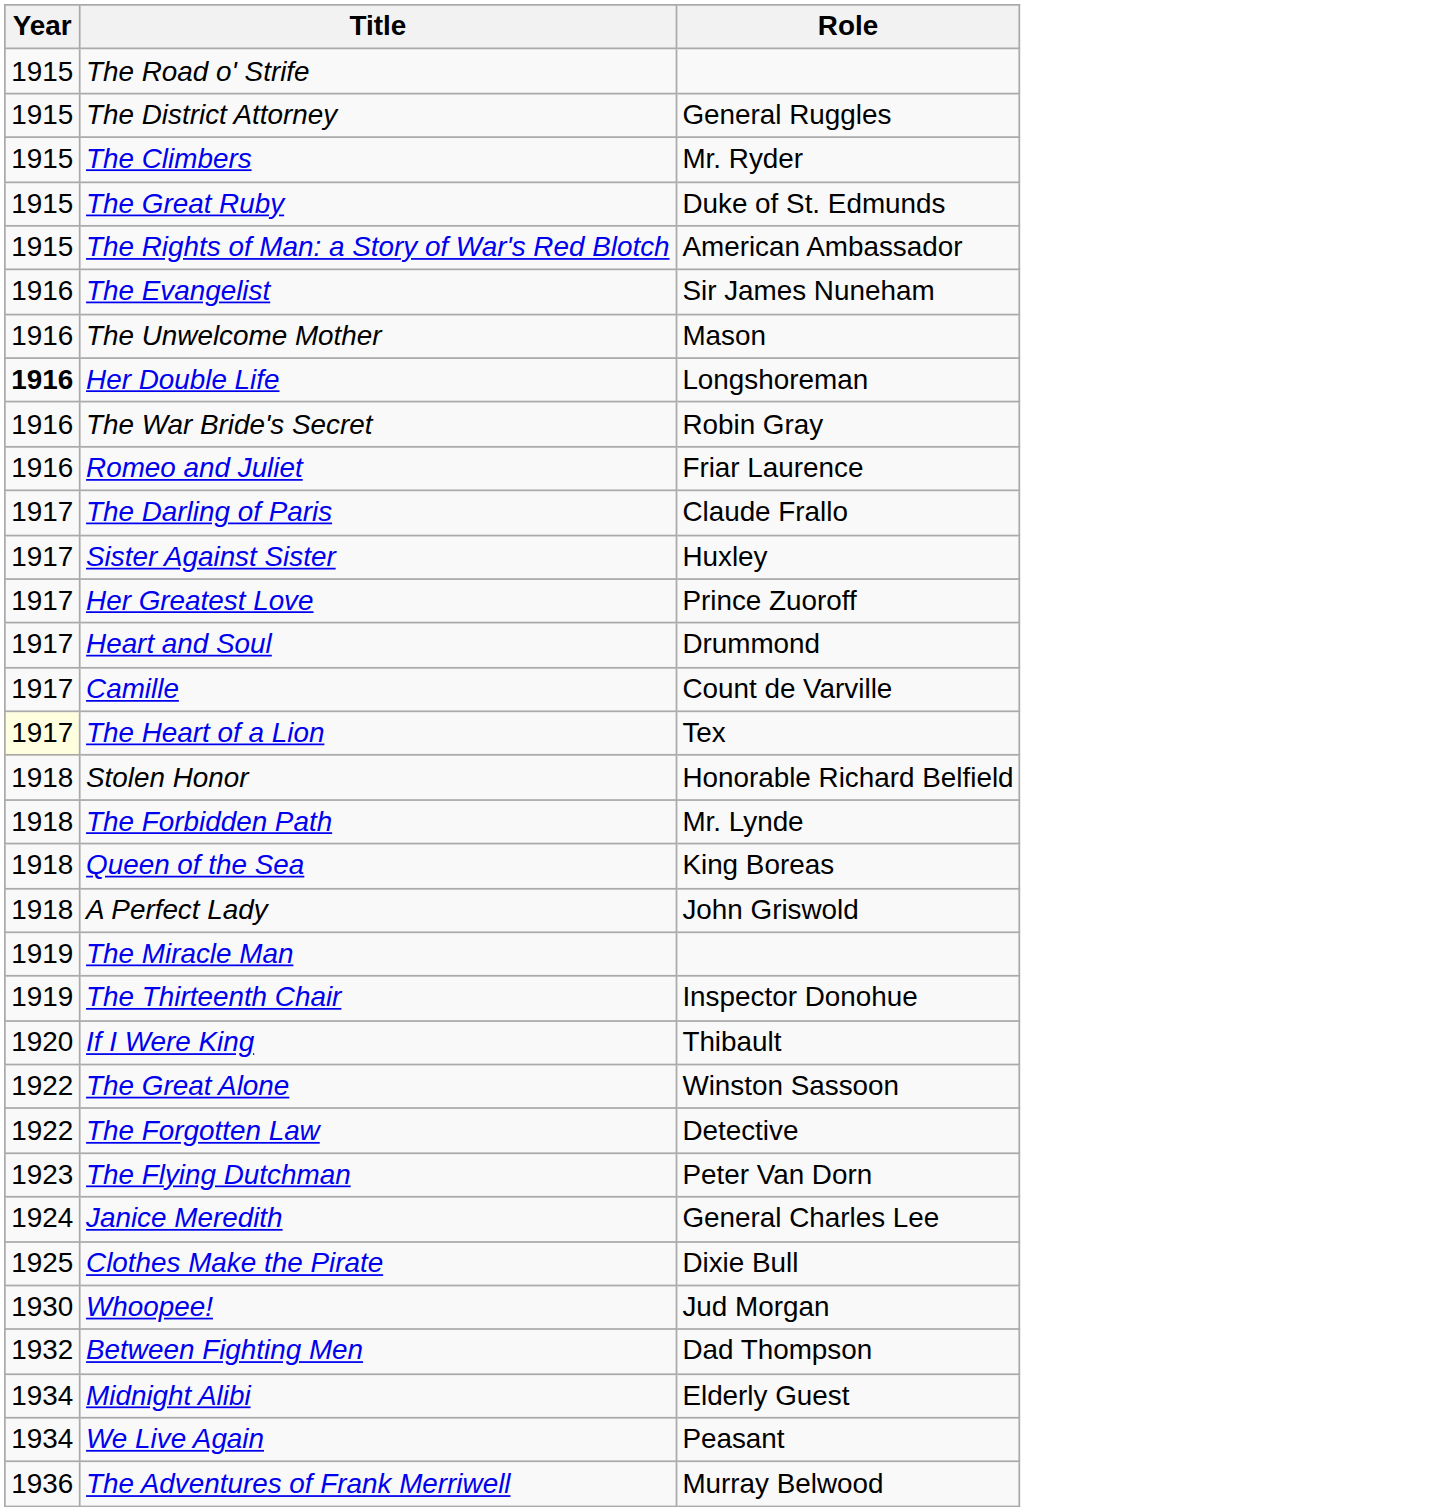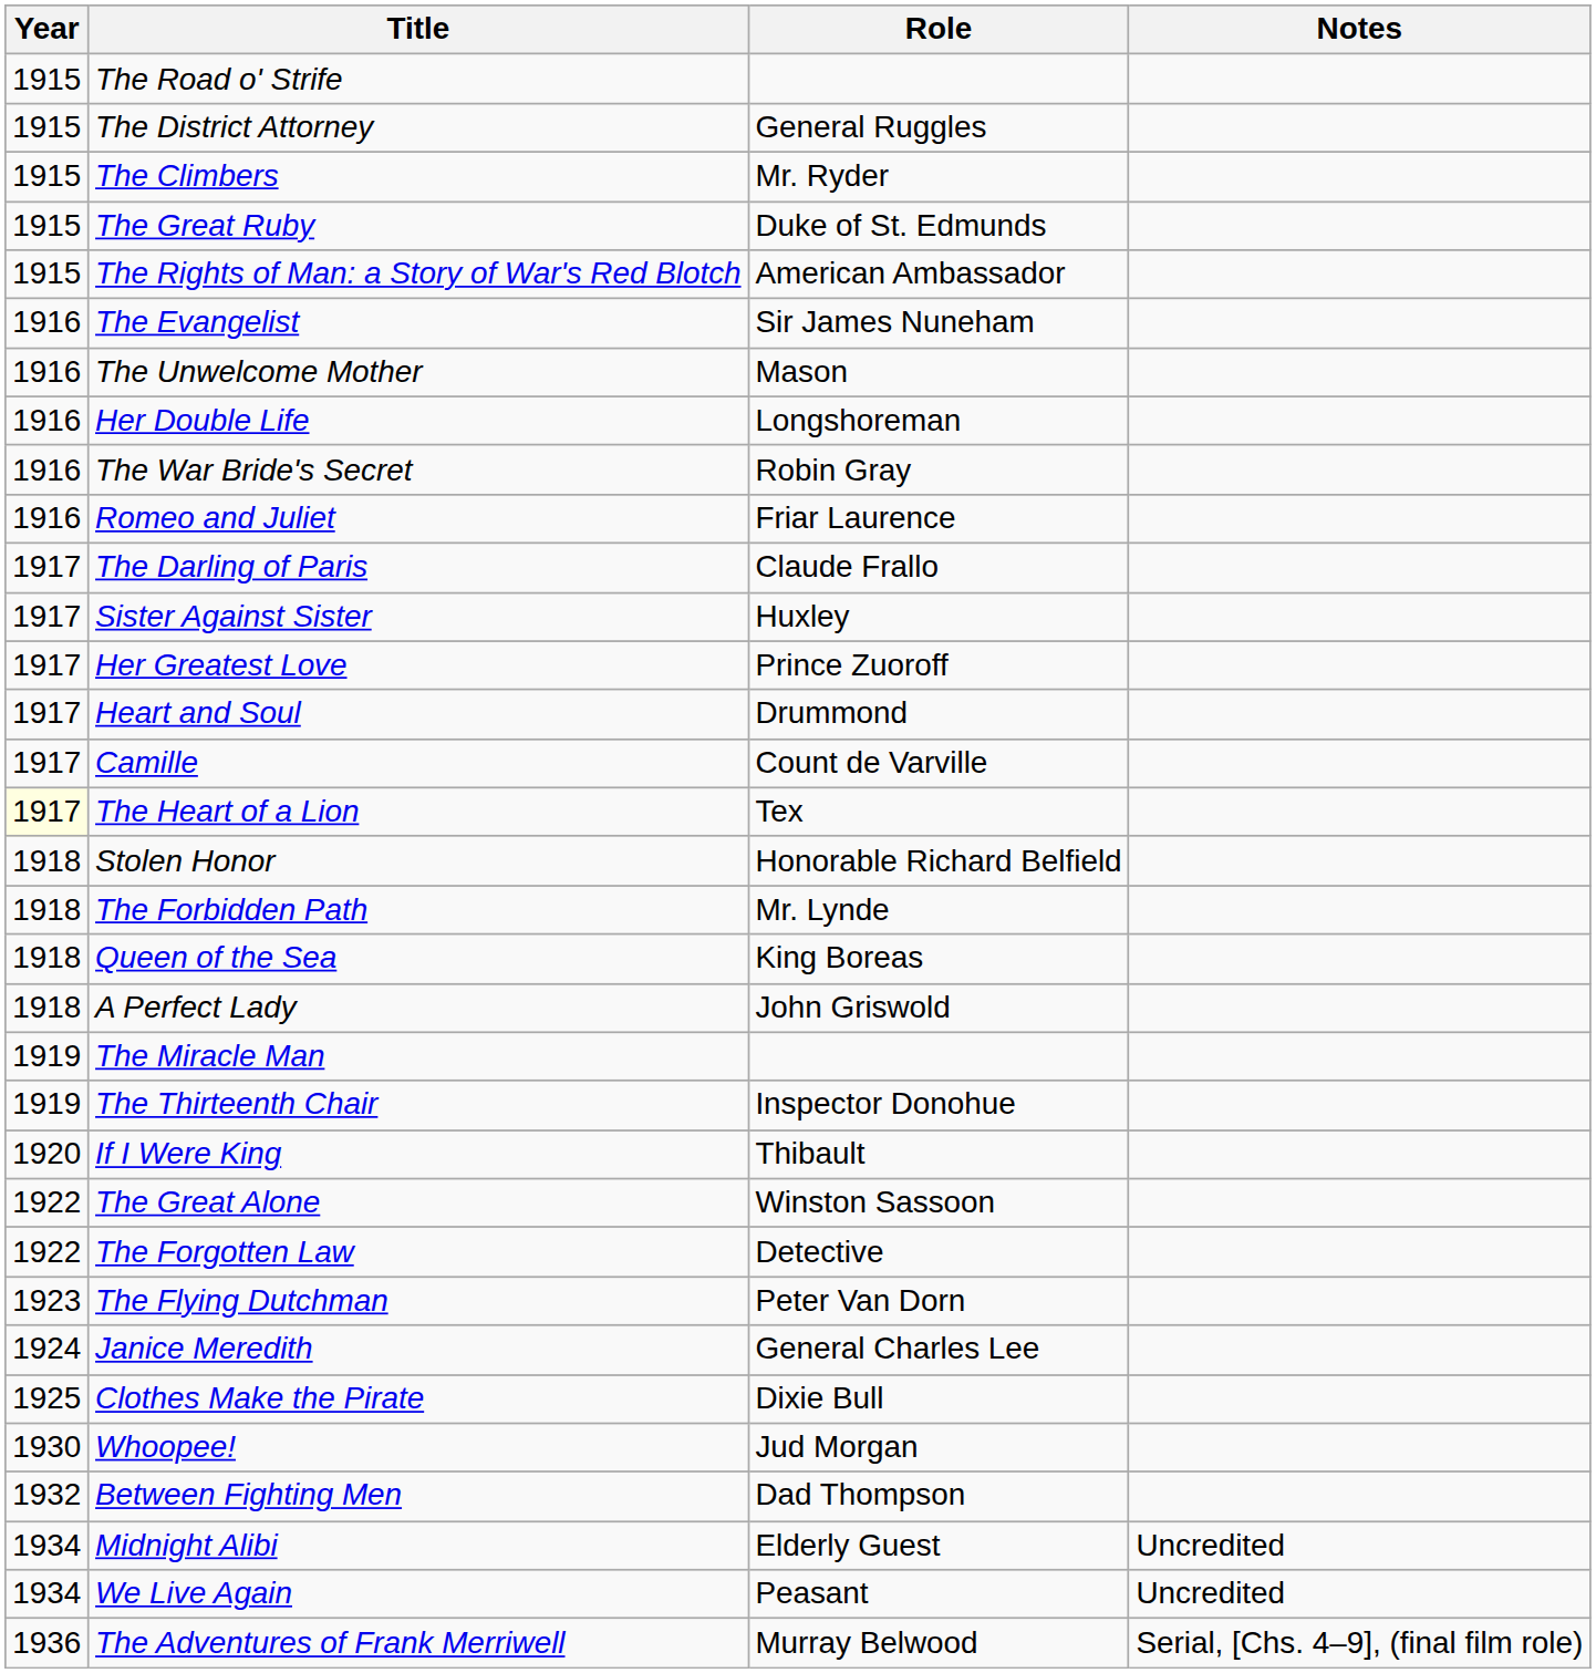 <table class="wikitable">
 <tr>
 <th>Year</th>
 <th>Title</th>
 <th>Role</th>
+<th>Notes</th>
 </tr>
 <tr>
 <td>1915</td>
 <td><em>The Road o' Strife</em></td>
+<td></td>
 <td></td>
 </tr>
 <tr>
 <td>1915</td>
 <td><em>The District Attorney</em></td>
 <td>General Ruggles</td>
+<td></td>
 </tr>
 <tr>
 <td>1915</td>
 <td><em><a href='#'>The Climbers</a></em></td>
 <td>Mr. Ryder</td>
+<td></td>
 </tr>
 <tr>
 <td>1915</td>
 <td><em><a href='#'>The Great Ruby</a></em></td>
 <td>Duke of St. Edmunds</td>
+<td></td>
 </tr>
 <tr>
 <td>1915</td>
 <td><em><a href='#'>The Rights of Man: a Story of War's Red Blotch</a></em></td>
 <td>American Ambassador</td>
+<td></td>
 </tr>
 <tr>
 <td>1916</td>
 <td><em><a href='#'>The Evangelist</a></em></td>
 <td>Sir James Nuneham</td>
+<td></td>
 </tr>
 <tr>
 <td>1916</td>
 <td><em>The Unwelcome Mother</em></td>
 <td>Mason</td>
+<td></td>
 </tr>
 <tr>
-<td><strong>1916</strong></td>
+<td>1916</td>
 <td><em><a href='#'>Her Double Life</a></em></td>
 <td>Longshoreman</td>
+<td></td>
 </tr>
 <tr>
 <td>1916</td>
 <td><em>The War Bride's Secret</em></td>
 <td>Robin Gray</td>
+<td></td>
 </tr>
 <tr>
 <td>1916</td>
 <td><em><a href='#'>Romeo and Juliet</a></em></td>
 <td>Friar Laurence</td>
+<td></td>
 </tr>
 <tr>
 <td>1917</td>
 <td><em><a href='#'>The Darling of Paris</a></em></td>
 <td>Claude Frallo</td>
+<td></td>
 </tr>
 <tr>
 <td>1917</td>
 <td><em><a href='#'>Sister Against Sister</a></em></td>
 <td>Huxley</td>
+<td></td>
 </tr>
 <tr>
 <td>1917</td>
 <td><em><a href='#'>Her Greatest Love</a></em></td>
 <td>Prince Zuoroff</td>
+<td></td>
 </tr>
 <tr>
 <td>1917</td>
 <td><em><a href='#'>Heart and Soul</a></em></td>
 <td>Drummond</td>
+<td></td>
 </tr>
 <tr>
 <td>1917</td>
 <td><em><a href='#'>Camille</a></em></td>
 <td>Count de Varville</td>
+<td></td>
 </tr>
 <tr>
 <td style="background: lightyellow;">1917</td>
 <td><em><a href='#'>The Heart of a Lion</a></em></td>
 <td>Tex</td>
+<td></td>
 </tr>
 <tr>
 <td>1918</td>
 <td><em>Stolen Honor</em></td>
 <td>Honorable Richard Belfield</td>
+<td></td>
 </tr>
 <tr>
 <td>1918</td>
 <td><em><a href='#'>The Forbidden Path</a></em></td>
 <td>Mr. Lynde</td>
+<td></td>
 </tr>
 <tr>
 <td>1918</td>
 <td><em><a href='#'>Queen of the Sea</a></em></td>
 <td>King Boreas</td>
+<td></td>
 </tr>
 <tr>
 <td>1918</td>
 <td><em>A Perfect Lady</em></td>
 <td>John Griswold</td>
+<td></td>
 </tr>
 <tr>
 <td>1919</td>
 <td><em><a href='#'>The Miracle Man</a></em></td>
+<td></td>
 <td></td>
 </tr>
 <tr>
 <td>1919</td>
 <td><em><a href='#'>The Thirteenth Chair</a></em></td>
 <td>Inspector Donohue</td>
+<td></td>
 </tr>
 <tr>
 <td>1920</td>
 <td><em><a href='#'>If I Were King</a></em></td>
 <td>Thibault</td>
+<td></td>
 </tr>
 <tr>
 <td>1922</td>
 <td><em><a href='#'>The Great Alone</a></em></td>
 <td>Winston Sassoon</td>
+<td></td>
 </tr>
 <tr>
 <td>1922</td>
 <td><em><a href='#'>The Forgotten Law</a></em></td>
 <td>Detective</td>
+<td></td>
 </tr>
 <tr>
 <td>1923</td>
 <td><em><a href='#'>The Flying Dutchman</a></em></td>
 <td>Peter Van Dorn</td>
+<td></td>
 </tr>
 <tr>
 <td>1924</td>
 <td><em><a href='#'>Janice Meredith</a></em></td>
 <td>General Charles Lee</td>
+<td></td>
 </tr>
 <tr>
 <td>1925</td>
 <td><em><a href='#'>Clothes Make the Pirate</a></em></td>
 <td>Dixie Bull</td>
+<td></td>
 </tr>
 <tr>
 <td>1930</td>
 <td><em><a href='#'>Whoopee!</a></em></td>
 <td>Jud Morgan</td>
+<td></td>
 </tr>
 <tr>
 <td>1932</td>
 <td><em><a href='#'>Between Fighting Men</a></em></td>
 <td>Dad Thompson</td>
+<td></td>
 </tr>
 <tr>
 <td>1934</td>
 <td><em><a href='#'>Midnight Alibi</a></em></td>
 <td>Elderly Guest</td>
+<td>Uncredited</td>
 </tr>
 <tr>
 <td>1934</td>
 <td><em><a href='#'>We Live Again</a></em></td>
 <td>Peasant</td>
+<td>Uncredited</td>
 </tr>
 <tr>
 <td>1936</td>
 <td><em><a href='#'>The Adventures of Frank Merriwell</a></em></td>
 <td>Murray Belwood</td>
+<td>Serial, [Chs. 4–9], (final film role)</td>
 </tr>
 </table>
